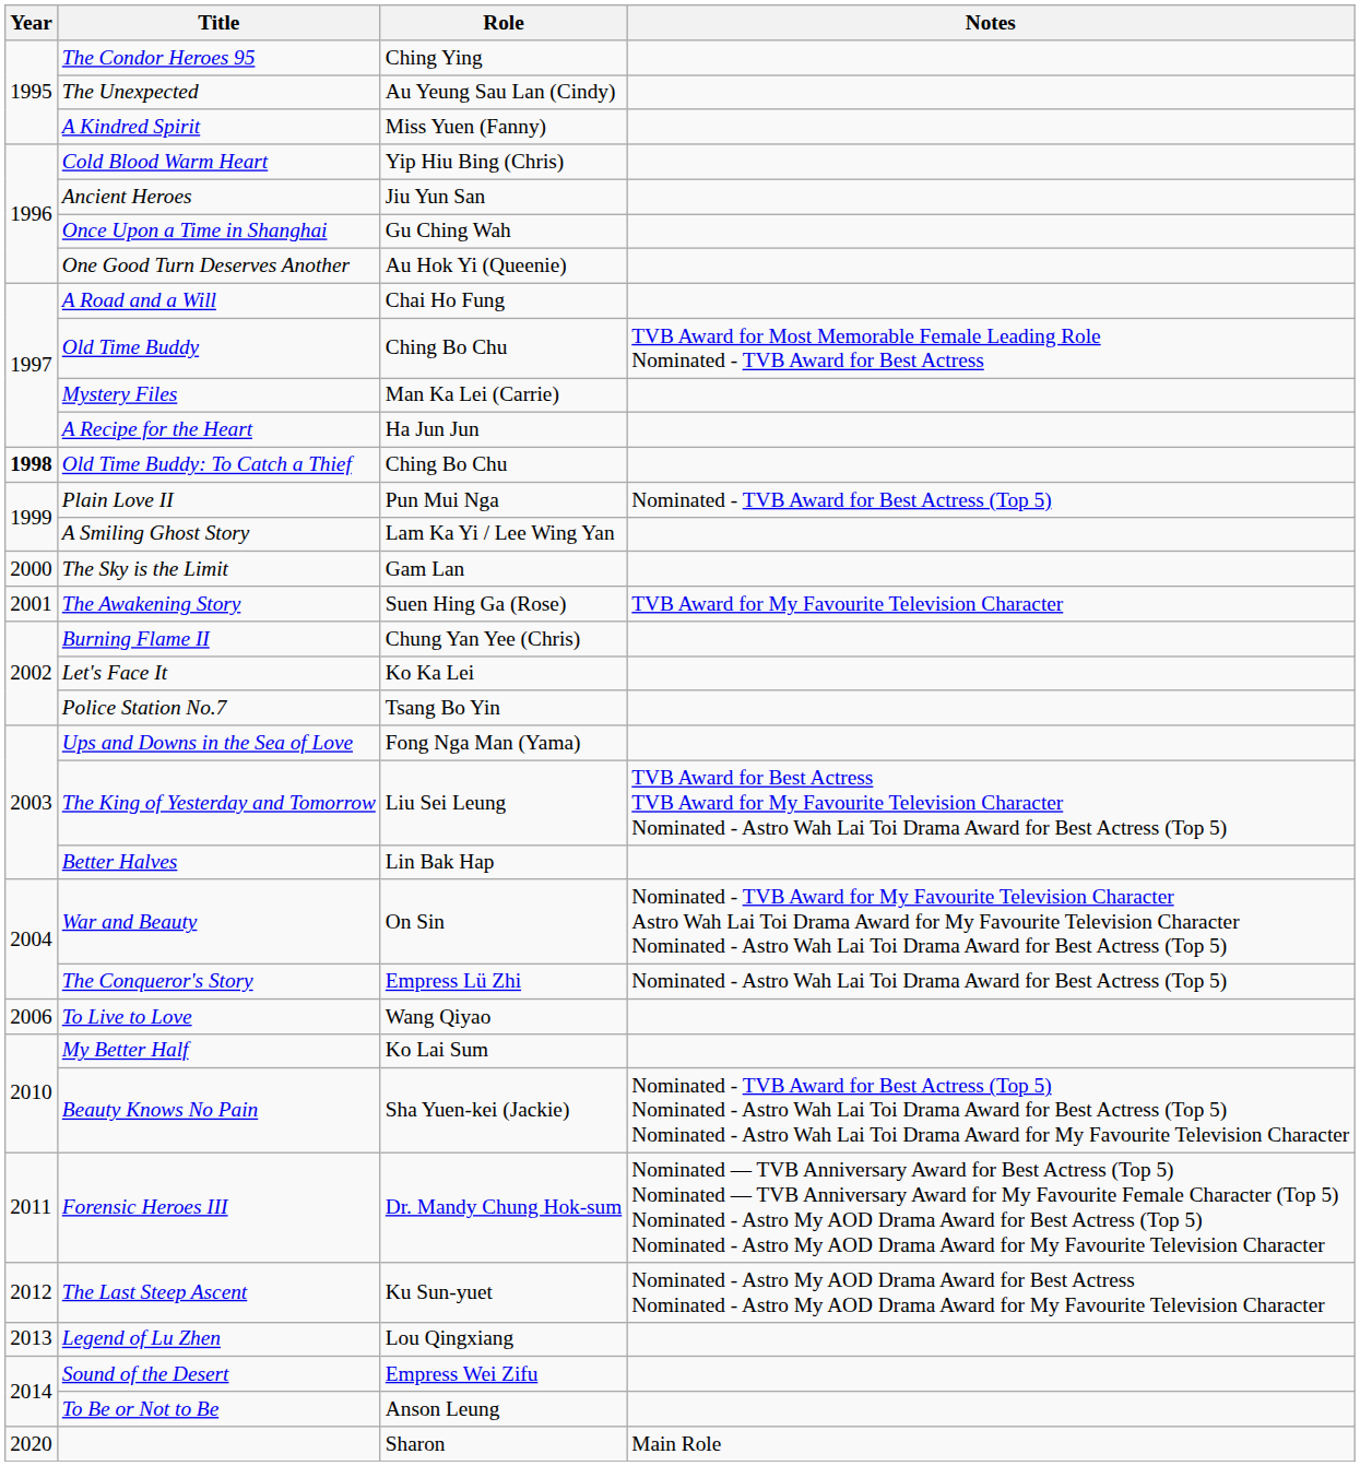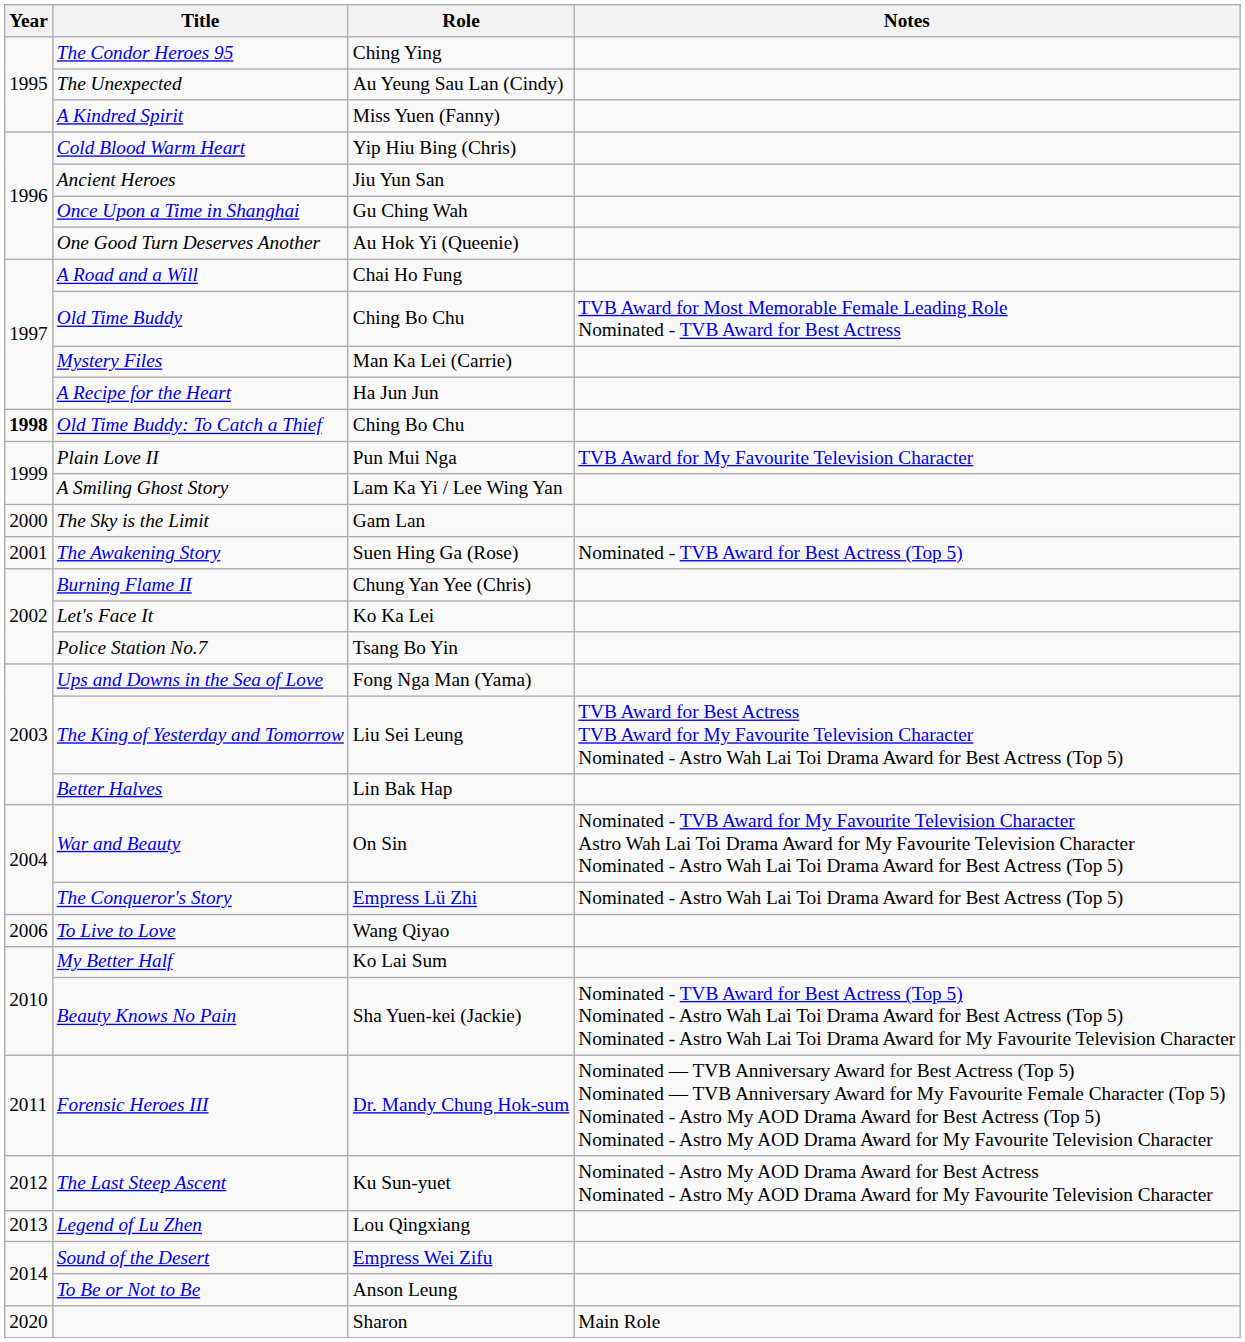 <table class="wikitable" style="font-size: 90%;">
 <tr>
 <th>Year</th>
 <th>Title</th>
 <th>Role</th>
 <th>Notes</th>
 </tr>
 <tr>
 <td rowspan="3">1995</td>
 <td><em><a href='#'>The Condor Heroes 95</a></em></td>
 <td>Ching Ying</td>
 <td></td>
 </tr>
 <tr>
 <td><em>The Unexpected</em></td>
 <td>Au Yeung Sau Lan (Cindy)</td>
 <td></td>
 </tr>
 <tr>
 <td><em><a href='#'>A Kindred Spirit</a></em></td>
 <td>Miss Yuen (Fanny)</td>
 <td></td>
 </tr>
 <tr>
 <td rowspan="4">1996</td>
 <td><em><a href='#'>Cold Blood Warm Heart</a></em></td>
 <td>Yip Hiu Bing (Chris)</td>
 <td></td>
 </tr>
 <tr>
 <td><em>Ancient Heroes</em></td>
 <td>Jiu Yun San</td>
 <td></td>
 </tr>
 <tr>
 <td><em><a href='#'>Once Upon a Time in Shanghai</a></em></td>
 <td>Gu Ching Wah</td>
 <td></td>
 </tr>
 <tr>
 <td><em>One Good Turn Deserves Another</em></td>
 <td>Au Hok Yi (Queenie)</td>
 <td></td>
 </tr>
 <tr>
 <td rowspan="4">1997</td>
 <td><em><a href='#'>A Road and a Will</a></em></td>
 <td>Chai Ho Fung</td>
 <td></td>
 </tr>
 <tr>
 <td><em><a href='#'>Old Time Buddy</a></em></td>
 <td>Ching Bo Chu</td>
 <td><a href='#'>TVB Award for Most Memorable Female Leading Role</a><br>Nominated - <a href='#'>TVB Award for Best Actress</a></td>
 </tr>
 <tr>
 <td><em><a href='#'>Mystery Files</a></em></td>
 <td>Man Ka Lei (Carrie)</td>
 <td></td>
 </tr>
 <tr>
 <td><em><a href='#'>A Recipe for the Heart</a></em></td>
 <td>Ha Jun Jun</td>
 <td></td>
 </tr>
 <tr>
 <td><strong>1998</strong></td>
 <td><em><a href='#'>Old Time Buddy: To Catch a Thief</a></em></td>
 <td>Ching Bo Chu</td>
 <td></td>
 </tr>
 <tr>
 <td rowspan="2">1999</td>
 <td><em>Plain Love II</em></td>
 <td>Pun Mui Nga</td>
-<td>Nominated - <a href='#'>TVB Award for Best Actress (Top 5)</a></td>
+<td><a href='#'>TVB Award for My Favourite Television Character</a></td>
 </tr>
 <tr>
 <td><em>A Smiling Ghost Story</em></td>
 <td>Lam Ka Yi / Lee Wing Yan</td>
 <td></td>
 </tr>
 <tr>
 <td>2000</td>
 <td><em>The Sky is the Limit</em></td>
 <td>Gam Lan</td>
 <td></td>
 </tr>
 <tr>
 <td>2001</td>
 <td><em><a href='#'>The Awakening Story</a></em></td>
 <td>Suen Hing Ga (Rose)</td>
-<td><a href='#'>TVB Award for My Favourite Television Character</a></td>
+<td>Nominated - <a href='#'>TVB Award for Best Actress (Top 5)</a></td>
 </tr>
 <tr>
 <td rowspan="3">2002</td>
 <td><em><a href='#'>Burning Flame II</a></em></td>
 <td>Chung Yan Yee (Chris)</td>
 <td></td>
 </tr>
 <tr>
 <td><em>Let's Face It</em></td>
 <td>Ko Ka Lei</td>
 <td></td>
 </tr>
 <tr>
 <td><em>Police Station No.7</em></td>
 <td>Tsang Bo Yin</td>
 <td></td>
 </tr>
 <tr>
 <td rowspan="3">2003</td>
 <td><em><a href='#'>Ups and Downs in the Sea of Love</a></em></td>
 <td>Fong Nga Man (Yama)</td>
 <td></td>
 </tr>
 <tr>
 <td><em><a href='#'>The King of Yesterday and Tomorrow</a></em></td>
 <td>Liu Sei Leung</td>
 <td><a href='#'>TVB Award for Best Actress</a> <br> <a href='#'>TVB Award for My Favourite Television Character</a> <br> Nominated - Astro Wah Lai Toi Drama Award for Best Actress (Top 5)</td>
 </tr>
 <tr>
 <td><em><a href='#'>Better Halves</a></em></td>
 <td>Lin Bak Hap</td>
 <td></td>
 </tr>
 <tr>
 <td rowspan="2">2004</td>
 <td><em><a href='#'>War and Beauty</a></em></td>
 <td>On Sin</td>
 <td>Nominated - <a href='#'>TVB Award for My Favourite Television Character</a> <br> Astro Wah Lai Toi Drama Award for My Favourite Television Character <br> Nominated - Astro Wah Lai Toi Drama Award for Best Actress (Top 5)</td>
 </tr>
 <tr>
 <td><em><a href='#'>The Conqueror's Story</a></em></td>
 <td><a href='#'>Empress Lü Zhi</a></td>
 <td>Nominated - Astro Wah Lai Toi Drama Award for Best Actress (Top 5)</td>
 </tr>
 <tr>
 <td>2006</td>
 <td><em><a href='#'>To Live to Love</a></em></td>
 <td>Wang Qiyao</td>
 <td></td>
 </tr>
 <tr>
 <td rowspan=2>2010</td>
 <td><em><a href='#'>My Better Half</a></em></td>
 <td>Ko Lai Sum</td>
 <td></td>
 </tr>
 <tr>
 <td><em><a href='#'>Beauty Knows No Pain</a></em></td>
 <td>Sha Yuen-kei (Jackie)</td>
 <td>Nominated - <a href='#'>TVB Award for Best Actress (Top 5)</a> <br> Nominated - Astro Wah Lai Toi Drama Award for Best Actress (Top 5) <br> Nominated - Astro Wah Lai Toi Drama Award for My Favourite Television Character</td>
 </tr>
 <tr>
 <td>2011</td>
 <td><em><a href='#'>Forensic Heroes III</a></em></td>
 <td><a href='#'>Dr. Mandy Chung Hok-sum</a></td>
 <td>Nominated — TVB Anniversary Award for Best Actress (Top 5)<br>Nominated — TVB Anniversary Award for My Favourite Female Character (Top 5) <br> Nominated - Astro My AOD Drama Award for Best Actress (Top 5)<br> Nominated - Astro My AOD Drama Award for My Favourite Television Character</td>
 </tr>
 <tr>
 <td>2012</td>
 <td><em><a href='#'>The Last Steep Ascent</a></em></td>
 <td>Ku Sun-yuet</td>
 <td>Nominated - Astro My AOD Drama Award for Best Actress <br> Nominated - Astro My AOD Drama Award for My Favourite Television Character</td>
 </tr>
 <tr>
 <td>2013</td>
 <td><em><a href='#'>Legend of Lu Zhen</a></em></td>
 <td>Lou Qingxiang</td>
 <td></td>
 </tr>
 <tr>
 <td rowspan=2>2014</td>
 <td><em><a href='#'>Sound of the Desert</a></em></td>
 <td><a href='#'>Empress Wei Zifu</a></td>
 <td></td>
 </tr>
 <tr>
 <td><em><a href='#'>To Be or Not to Be</a></em></td>
 <td>Anson Leung</td>
 <td></td>
 </tr>
 <tr>
 <td>2020</td>
 <td><em></em></td>
 <td>Sharon</td>
 <td>Main Role</td>
 </tr>
 <tr>
 </tr>
 </table>
